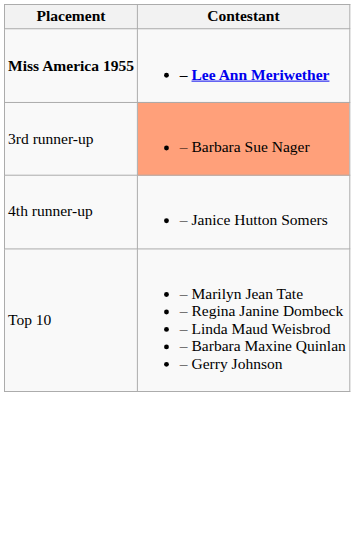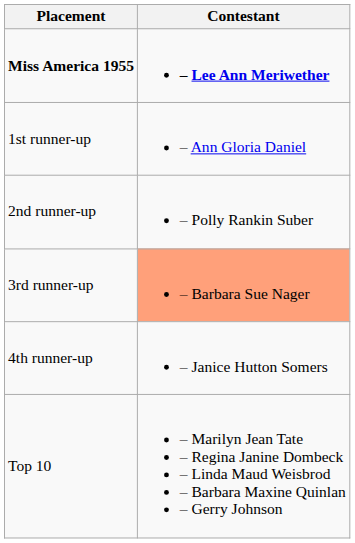 <table class="wikitable">
 <tr>
 <th>Placement</th>
 <th>Contestant</th>
 </tr>
 <tr>
 <td><strong>Miss America 1955</strong></td>
 <td><br><ul><li><strong> – <a href='#'>Lee Ann Meriwether</a></strong></li></ul></td>
+</tr>
+<tr>
+<td>1st runner-up</td>
+<td><br><ul><li> – <a href='#'>Ann Gloria Daniel</a></li></ul></td>
+</tr>
+<tr>
+<td>2nd runner-up</td>
+<td><br><ul><li> – Polly Rankin Suber</li></ul></td>
 </tr>
 <tr>
 <td>3rd runner-up</td>
 <td style="background: lightsalmon;"><br><ul><li> – Barbara Sue Nager</li></ul></td>
 </tr>
 <tr>
 <td>4th runner-up</td>
 <td><br><ul><li> – Janice Hutton Somers</li></ul></td>
 </tr>
 <tr>
 <td>Top 10</td>
 <td><br><ul><li> – Marilyn Jean Tate</li><li> – Regina Janine Dombeck</li><li> – Linda Maud Weisbrod</li><li> – Barbara Maxine Quinlan</li><li> – Gerry Johnson</li></ul></td>
 </tr>
 </table>
